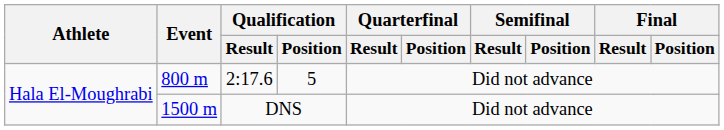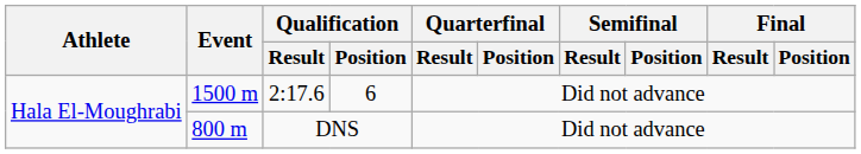 <table class=wikitable style="font-size:90%">
 <tr>
 <th rowspan="2">Athlete</th>
 <th rowspan="2">Event</th>
 <th colspan="2">Qualification</th>
 <th colspan="2">Quarterfinal</th>
 <th colspan="2">Semifinal</th>
 <th colspan="2">Final</th>
 </tr>
 <tr style="font-size:95%">
 <th>Result</th>
 <th>Position</th>
 <th>Result</th>
 <th>Position</th>
 <th>Result</th>
 <th>Position</th>
 <th>Result</th>
 <th>Position</th>
 </tr>
 <tr align=center>
 <td align=left rowspan=2><a href='#'>Hala El-Moughrabi</a></td>
-<td align=left><a href='#'>800 m</a></td>
+<td align=left><a href='#'>1500 m</a></td>
 <td>2:17.6</td>
-<td>5</td>
+<td>6</td>
 <td colspan=6>Did not advance</td>
 </tr>
 <tr align=center>
-<td align=left><a href='#'>1500 m</a></td>
+<td align=left><a href='#'>800 m</a></td>
 <td colspan=2>DNS</td>
 <td colspan=6>Did not advance</td>
 </tr>
 </table>
